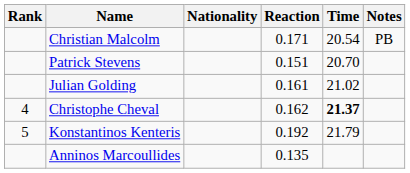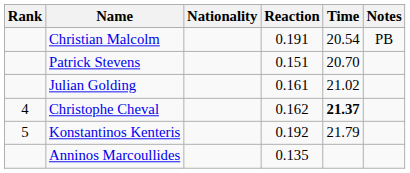 <table class="wikitable sortable" style="text-align:center">
 <tr>
 <th>Rank</th>
 <th>Name</th>
 <th>Nationality</th>
 <th>Reaction</th>
 <th>Time</th>
 <th>Notes</th>
 </tr>
 <tr>
 <td></td>
 <td align="left"><a href='#'>Christian Malcolm</a></td>
 <td align=left></td>
-<td>0.171</td>
+<td>0.191</td>
 <td>20.54</td>
 <td>PB</td>
 </tr>
 <tr>
 <td></td>
 <td align="left"><a href='#'>Patrick Stevens</a></td>
 <td align=left></td>
 <td>0.151</td>
 <td>20.70</td>
 <td></td>
 </tr>
 <tr>
 <td></td>
 <td align="left"><a href='#'>Julian Golding</a></td>
 <td align=left></td>
 <td>0.161</td>
 <td>21.02</td>
 <td></td>
 </tr>
 <tr>
 <td>4</td>
 <td align="left"><a href='#'>Christophe Cheval</a></td>
 <td align=left></td>
 <td>0.162</td>
 <td><strong>21.37</strong></td>
 <td></td>
 </tr>
 <tr>
 <td>5</td>
 <td align="left"><a href='#'>Konstantinos Kenteris</a></td>
 <td align=left></td>
 <td>0.192</td>
 <td>21.79</td>
 <td></td>
 </tr>
 <tr>
 <td></td>
 <td align="left"><a href='#'>Anninos Marcoullides</a></td>
 <td align=left></td>
 <td>0.135</td>
 <td></td>
 <td></td>
 </tr>
 </table>
